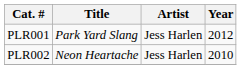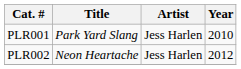 <table class="wikitable sortable">
 <tr>
 <th>Cat. #</th>
 <th>Title</th>
 <th>Artist</th>
 <th>Year</th>
 </tr>
 <tr>
 <td>PLR001</td>
 <td><em> Park Yard Slang  </em></td>
 <td>Jess Harlen</td>
-<td>2012</td>
+<td>2010</td>
 </tr>
 <tr>
 <td>PLR002</td>
 <td><em> Neon Heartache  </em></td>
 <td>Jess Harlen</td>
-<td>2010</td>
+<td>2012</td>
 </tr>
 <tr>
 </tr>
 </table>
